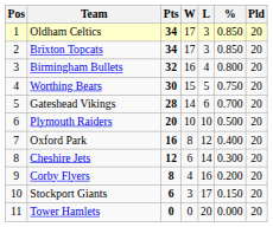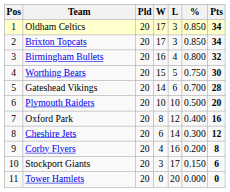 <table class="wikitable" style="text-align: center;">
 <tr>
 <th>Pos</th>
 <th scope="col" style="width: 180px;">Team</th>
-<th>Pts</th>
+<th>Pld</th>
 <th>W</th>
 <th>L</th>
 <th>%</th>
-<th>Pld</th>
+<th>Pts</th>
 </tr>
 <tr style="background: #ffffcc;">
 <td>1</td>
 <td style="text-align:left;">Oldham Celtics</td>
-<td><strong>34</strong></td>
+<td>20</td>
 <td>17</td>
 <td>3</td>
 <td>0.850</td>
-<td>20</td>
+<td><strong>34</strong></td>
 </tr>
 <tr style="background: ;">
 <td>2</td>
 <td style="text-align:left;"><a href='#'>Brixton Topcats</a></td>
-<td><strong>34</strong></td>
+<td>20</td>
 <td>17</td>
 <td>3</td>
 <td>0.850</td>
-<td>20</td>
+<td><strong>34</strong></td>
 </tr>
 <tr style="background: ;">
 <td>3</td>
 <td style="text-align:left;"><a href='#'>Birmingham Bullets</a></td>
-<td><strong>32</strong></td>
+<td>20</td>
 <td>16</td>
 <td>4</td>
 <td>0.800</td>
-<td>20</td>
+<td><strong>32</strong></td>
 </tr>
 <tr style="background: ;">
 <td>4</td>
 <td style="text-align:left;"><a href='#'>Worthing Bears</a></td>
-<td><strong>30</strong></td>
+<td>20</td>
 <td>15</td>
 <td>5</td>
 <td>0.750</td>
-<td>20</td>
+<td><strong>30</strong></td>
 </tr>
 <tr style="background: ;">
 <td>5</td>
 <td style="text-align:left;">Gateshead Vikings</td>
-<td><strong>28</strong></td>
+<td>20</td>
 <td>14</td>
 <td>6</td>
 <td>0.700</td>
-<td>20</td>
+<td><strong>28</strong></td>
 </tr>
 <tr style="background: ;">
 <td>6</td>
 <td style="text-align:left;"><a href='#'>Plymouth Raiders</a></td>
-<td><strong>20</strong></td>
+<td>20</td>
 <td>10</td>
 <td>10</td>
 <td>0.500</td>
-<td>20</td>
+<td><strong>20</strong></td>
 </tr>
 <tr style="background: ;">
 <td>7</td>
 <td style="text-align:left;">Oxford Park</td>
-<td><strong>16</strong></td>
+<td>20</td>
 <td>8</td>
 <td>12</td>
 <td>0.400</td>
-<td>20</td>
+<td><strong>16</strong></td>
 </tr>
 <tr style="background: ;">
 <td>8</td>
 <td style="text-align:left;"><a href='#'>Cheshire Jets</a></td>
-<td><strong>12</strong></td>
+<td>20</td>
 <td>6</td>
 <td>14</td>
 <td>0.300</td>
-<td>20</td>
+<td><strong>12</strong></td>
 </tr>
 <tr style="background: ;">
 <td>9</td>
 <td style="text-align:left;"><a href='#'>Corby Flyers</a></td>
-<td><strong>8</strong></td>
+<td>20</td>
 <td>4</td>
 <td>16</td>
 <td>0.200</td>
-<td>20</td>
+<td><strong>8</strong></td>
 </tr>
 <tr style="background: ;">
 <td>10</td>
 <td style="text-align:left;">Stockport Giants</td>
-<td><strong>6</strong></td>
+<td>20</td>
 <td>3</td>
 <td>17</td>
 <td>0.150</td>
-<td>20</td>
+<td><strong>6</strong></td>
 </tr>
 <tr style="background: ;">
 <td>11</td>
 <td style="text-align:left;"><a href='#'>Tower Hamlets</a></td>
-<td><strong>0</strong></td>
+<td>20</td>
 <td>0</td>
 <td>20</td>
 <td>0.000</td>
-<td>20</td>
+<td><strong>0</strong></td>
 </tr>
 </table>
